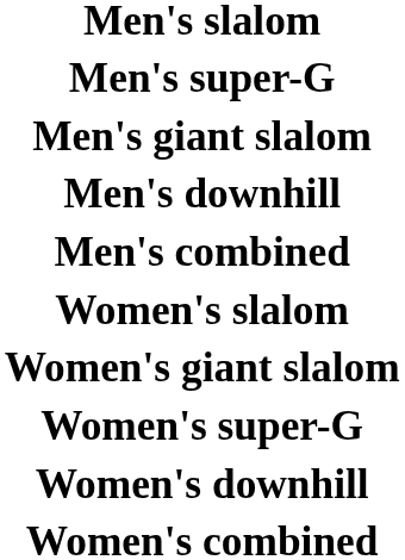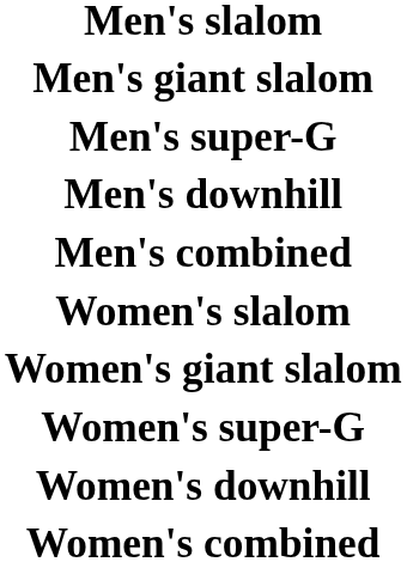 <table>
 <tr>
 <th scope="row">Men's slalom<br></th>
 <td></td>
 <td></td>
 <td></td>
 </tr>
 <tr>
-<th scope="row">Men's super-G<br></th>
+<th scope="row">Men's giant slalom<br></th>
 <td></td>
 <td></td>
 <td></td>
 </tr>
 <tr>
-<th scope="row">Men's giant slalom<br></th>
+<th scope="row">Men's super-G<br></th>
 <td></td>
 <td></td>
 <td></td>
 </tr>
 <tr>
 <th scope="row">Men's downhill<br></th>
 <td></td>
 <td></td>
 <td></td>
 </tr>
 <tr>
 <th scope="row">Men's combined<br></th>
 <td></td>
 <td></td>
 <td></td>
 </tr>
 <tr>
 <th scope="row">Women's slalom<br></th>
 <td></td>
 <td></td>
 <td></td>
 </tr>
 <tr>
 <th scope="row">Women's giant slalom<br></th>
 <td></td>
 <td></td>
 <td></td>
 </tr>
 <tr>
 <th scope="row">Women's super-G<br></th>
 <td></td>
 <td></td>
 <td></td>
 </tr>
 <tr>
 <th scope="row">Women's downhill<br></th>
 <td></td>
 <td></td>
 <td></td>
 </tr>
 <tr>
 <th scope="row">Women's combined<br></th>
 <td></td>
 <td></td>
 <td></td>
 </tr>
 </table>
